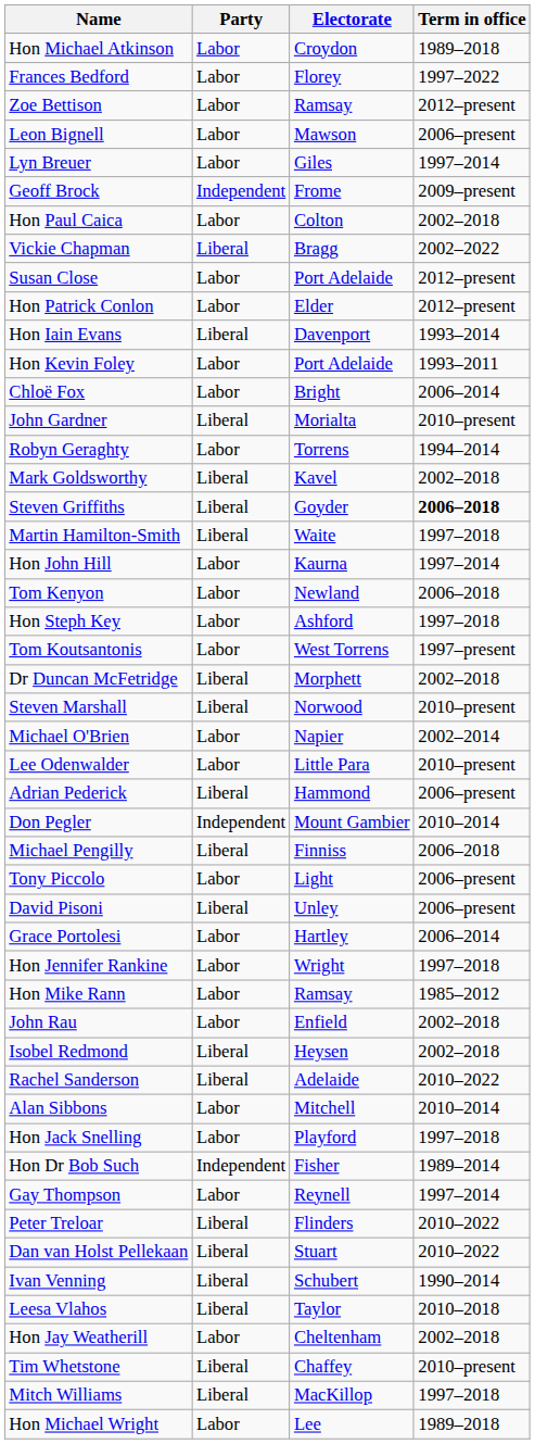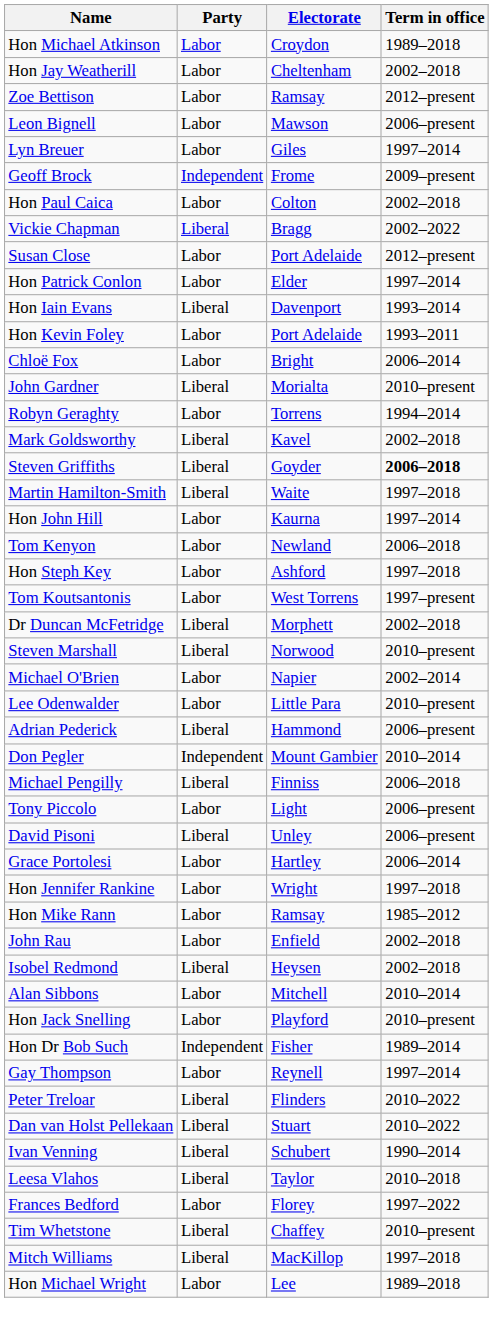 <table class="wikitable sortable">
 <tr>
 <th>Name</th>
 <th>Party</th>
 <th><a href='#'>Electorate</a></th>
 <th>Term in office</th>
 </tr>
 <tr>
 <td>Hon <a href='#'>Michael Atkinson</a></td>
 <td><a href='#'>Labor</a></td>
 <td><a href='#'>Croydon</a></td>
 <td>1989–2018</td>
 </tr>
 <tr>
-<td><a href='#'>Frances Bedford</a></td>
+<td>Hon <a href='#'>Jay Weatherill</a></td>
 <td>Labor</td>
-<td><a href='#'>Florey</a></td>
-<td>1997–2022</td>
+<td><a href='#'>Cheltenham</a></td>
+<td>2002–2018</td>
 </tr>
 <tr>
 <td><a href='#'>Zoe Bettison</a> </td>
 <td>Labor</td>
 <td><a href='#'>Ramsay</a></td>
 <td>2012–present</td>
 </tr>
 <tr>
 <td><a href='#'>Leon Bignell</a></td>
 <td>Labor</td>
 <td><a href='#'>Mawson</a></td>
 <td>2006–present</td>
 </tr>
 <tr>
 <td><a href='#'>Lyn Breuer</a></td>
 <td>Labor</td>
 <td><a href='#'>Giles</a></td>
 <td>1997–2014</td>
 </tr>
 <tr>
 <td><a href='#'>Geoff Brock</a></td>
 <td><a href='#'>Independent</a></td>
 <td><a href='#'>Frome</a></td>
 <td>2009–present</td>
 </tr>
 <tr>
 <td>Hon <a href='#'>Paul Caica</a></td>
 <td>Labor</td>
 <td><a href='#'>Colton</a></td>
 <td>2002–2018</td>
 </tr>
 <tr>
 <td><a href='#'>Vickie Chapman</a></td>
 <td><a href='#'>Liberal</a></td>
 <td><a href='#'>Bragg</a></td>
 <td>2002–2022</td>
 </tr>
 <tr>
 <td><a href='#'>Susan Close</a> </td>
 <td>Labor</td>
 <td><a href='#'>Port Adelaide</a></td>
 <td>2012–present</td>
 </tr>
 <tr>
 <td>Hon <a href='#'>Patrick Conlon</a></td>
 <td>Labor</td>
 <td><a href='#'>Elder</a></td>
-<td>2012–present</td>
+<td>1997–2014</td>
 </tr>
 <tr>
 <td>Hon <a href='#'>Iain Evans</a></td>
 <td>Liberal</td>
 <td><a href='#'>Davenport</a></td>
 <td>1993–2014</td>
 </tr>
 <tr>
 <td>Hon <a href='#'>Kevin Foley</a> </td>
 <td>Labor</td>
 <td><a href='#'>Port Adelaide</a></td>
 <td>1993–2011</td>
 </tr>
 <tr>
 <td><a href='#'>Chloë Fox</a></td>
 <td>Labor</td>
 <td><a href='#'>Bright</a></td>
 <td>2006–2014</td>
 </tr>
 <tr>
 <td><a href='#'>John Gardner</a></td>
 <td>Liberal</td>
 <td><a href='#'>Morialta</a></td>
 <td>2010–present</td>
 </tr>
 <tr>
 <td><a href='#'>Robyn Geraghty</a></td>
 <td>Labor</td>
 <td><a href='#'>Torrens</a></td>
 <td>1994–2014</td>
 </tr>
 <tr>
 <td><a href='#'>Mark Goldsworthy</a></td>
 <td>Liberal</td>
 <td><a href='#'>Kavel</a></td>
 <td>2002–2018</td>
 </tr>
 <tr>
 <td><a href='#'>Steven Griffiths</a></td>
 <td>Liberal</td>
 <td><a href='#'>Goyder</a></td>
 <td><strong>2006–2018</strong></td>
 </tr>
 <tr>
 <td><a href='#'>Martin Hamilton-Smith</a></td>
 <td>Liberal</td>
 <td><a href='#'>Waite</a></td>
 <td>1997–2018</td>
 </tr>
 <tr>
 <td>Hon <a href='#'>John Hill</a></td>
 <td>Labor</td>
 <td><a href='#'>Kaurna</a></td>
 <td>1997–2014</td>
 </tr>
 <tr>
 <td><a href='#'>Tom Kenyon</a></td>
 <td>Labor</td>
 <td><a href='#'>Newland</a></td>
 <td>2006–2018</td>
 </tr>
 <tr>
 <td>Hon <a href='#'>Steph Key</a></td>
 <td>Labor</td>
 <td><a href='#'>Ashford</a></td>
 <td>1997–2018</td>
 </tr>
 <tr>
 <td><a href='#'>Tom Koutsantonis</a></td>
 <td>Labor</td>
 <td><a href='#'>West Torrens</a></td>
 <td>1997–present</td>
 </tr>
 <tr>
 <td>Dr <a href='#'>Duncan McFetridge</a></td>
 <td>Liberal</td>
 <td><a href='#'>Morphett</a></td>
 <td>2002–2018</td>
 </tr>
 <tr>
 <td><a href='#'>Steven Marshall</a></td>
 <td>Liberal</td>
 <td><a href='#'>Norwood</a></td>
 <td>2010–present</td>
 </tr>
 <tr>
 <td><a href='#'>Michael O'Brien</a></td>
 <td>Labor</td>
 <td><a href='#'>Napier</a></td>
 <td>2002–2014</td>
 </tr>
 <tr>
 <td><a href='#'>Lee Odenwalder</a></td>
 <td>Labor</td>
 <td><a href='#'>Little Para</a></td>
 <td>2010–present</td>
 </tr>
 <tr>
 <td><a href='#'>Adrian Pederick</a></td>
 <td>Liberal</td>
 <td><a href='#'>Hammond</a></td>
 <td>2006–present</td>
 </tr>
 <tr>
 <td><a href='#'>Don Pegler</a></td>
 <td>Independent</td>
 <td><a href='#'>Mount Gambier</a></td>
 <td>2010–2014</td>
 </tr>
 <tr>
 <td><a href='#'>Michael Pengilly</a></td>
 <td>Liberal</td>
 <td><a href='#'>Finniss</a></td>
 <td>2006–2018</td>
 </tr>
 <tr>
 <td><a href='#'>Tony Piccolo</a></td>
 <td>Labor</td>
 <td><a href='#'>Light</a></td>
 <td>2006–present</td>
 </tr>
 <tr>
 <td><a href='#'>David Pisoni</a></td>
 <td>Liberal</td>
 <td><a href='#'>Unley</a></td>
 <td>2006–present</td>
 </tr>
 <tr>
 <td><a href='#'>Grace Portolesi</a></td>
 <td>Labor</td>
 <td><a href='#'>Hartley</a></td>
 <td>2006–2014</td>
 </tr>
 <tr>
 <td>Hon <a href='#'>Jennifer Rankine</a></td>
 <td>Labor</td>
 <td><a href='#'>Wright</a></td>
 <td>1997–2018</td>
 </tr>
 <tr>
 <td>Hon <a href='#'>Mike Rann</a> </td>
 <td>Labor</td>
 <td><a href='#'>Ramsay</a></td>
 <td>1985–2012</td>
 </tr>
 <tr>
 <td><a href='#'>John Rau</a></td>
 <td>Labor</td>
 <td><a href='#'>Enfield</a></td>
 <td>2002–2018</td>
 </tr>
 <tr>
 <td><a href='#'>Isobel Redmond</a></td>
 <td>Liberal</td>
 <td><a href='#'>Heysen</a></td>
 <td>2002–2018</td>
 </tr>
 <tr>
-<td><a href='#'>Rachel Sanderson</a></td>
-<td>Liberal</td>
-<td><a href='#'>Adelaide</a></td>
-<td>2010–2022</td>
-</tr>
-<tr>
 <td><a href='#'>Alan Sibbons</a></td>
 <td>Labor</td>
 <td><a href='#'>Mitchell</a></td>
 <td>2010–2014</td>
 </tr>
 <tr>
 <td>Hon <a href='#'>Jack Snelling</a></td>
 <td>Labor</td>
 <td><a href='#'>Playford</a></td>
-<td>1997–2018</td>
+<td>2010–present</td>
 </tr>
 <tr>
 <td>Hon Dr <a href='#'>Bob Such</a></td>
 <td>Independent</td>
 <td><a href='#'>Fisher</a></td>
 <td>1989–2014</td>
 </tr>
 <tr>
 <td><a href='#'>Gay Thompson</a></td>
 <td>Labor</td>
 <td><a href='#'>Reynell</a></td>
 <td>1997–2014</td>
 </tr>
 <tr>
 <td><a href='#'>Peter Treloar</a></td>
 <td>Liberal</td>
 <td><a href='#'>Flinders</a></td>
 <td>2010–2022</td>
 </tr>
 <tr>
 <td><a href='#'>Dan van Holst Pellekaan</a></td>
 <td>Liberal</td>
 <td><a href='#'>Stuart</a></td>
 <td>2010–2022</td>
 </tr>
 <tr>
 <td><a href='#'>Ivan Venning</a></td>
 <td>Liberal</td>
 <td><a href='#'>Schubert</a></td>
 <td>1990–2014</td>
 </tr>
 <tr>
 <td><a href='#'>Leesa Vlahos</a></td>
 <td>Liberal</td>
 <td><a href='#'>Taylor</a></td>
 <td>2010–2018</td>
 </tr>
 <tr>
-<td>Hon <a href='#'>Jay Weatherill</a></td>
+<td><a href='#'>Frances Bedford</a></td>
 <td>Labor</td>
-<td><a href='#'>Cheltenham</a></td>
-<td>2002–2018</td>
+<td><a href='#'>Florey</a></td>
+<td>1997–2022</td>
 </tr>
 <tr>
 <td><a href='#'>Tim Whetstone</a></td>
 <td>Liberal</td>
 <td><a href='#'>Chaffey</a></td>
 <td>2010–present</td>
 </tr>
 <tr>
 <td><a href='#'>Mitch Williams</a></td>
 <td>Liberal</td>
 <td><a href='#'>MacKillop</a></td>
 <td>1997–2018</td>
 </tr>
 <tr>
 <td>Hon <a href='#'>Michael Wright</a></td>
 <td>Labor</td>
 <td><a href='#'>Lee</a></td>
 <td>1989–2018</td>
 </tr>
 </table>
